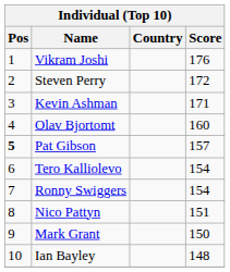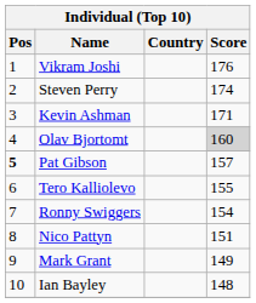 <table class="wikitable">
 <tr>
 <th colspan="4">Individual (Top 10)</th>
 </tr>
 <tr>
 <th>Pos</th>
 <th>Name</th>
 <th>Country</th>
 <th>Score</th>
 </tr>
 <tr>
 <td>1</td>
 <td><a href='#'>Vikram Joshi</a></td>
 <td></td>
 <td>176</td>
 </tr>
 <tr>
 <td>2</td>
 <td>Steven Perry</td>
 <td></td>
-<td>172</td>
+<td>174</td>
 </tr>
 <tr>
 <td>3</td>
 <td><a href='#'>Kevin Ashman</a></td>
 <td></td>
 <td>171</td>
 </tr>
 <tr>
 <td>4</td>
 <td><a href='#'>Olav Bjortomt</a></td>
 <td></td>
-<td>160</td>
+<td style="background: lightgrey;">160</td>
 </tr>
 <tr>
 <td><strong>5</strong></td>
 <td><a href='#'>Pat Gibson</a></td>
 <td></td>
 <td>157</td>
 </tr>
 <tr>
 <td>6</td>
 <td><a href='#'>Tero Kalliolevo</a></td>
 <td></td>
-<td>154</td>
+<td>155</td>
 </tr>
 <tr>
 <td>7</td>
 <td><a href='#'>Ronny Swiggers</a></td>
 <td></td>
 <td>154</td>
 </tr>
 <tr>
 <td>8</td>
 <td><a href='#'>Nico Pattyn</a></td>
 <td></td>
 <td>151</td>
 </tr>
 <tr>
 <td>9</td>
 <td><a href='#'>Mark Grant</a></td>
 <td></td>
-<td>150</td>
+<td>149</td>
 </tr>
 <tr>
 <td>10</td>
 <td>Ian Bayley</td>
 <td></td>
 <td>148</td>
 </tr>
 <tr>
 </tr>
 </table>
